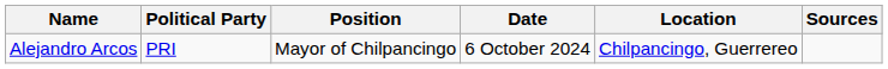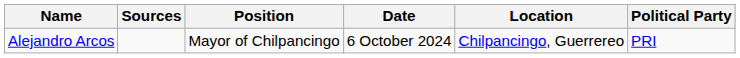 <table class="wikitable sortable">
 <tr bgcolor="#CCCCCC">
 <th>Name</th>
-<th>Political Party</th>
+<th>Sources</th>
 <th>Position</th>
 <th>Date</th>
 <th>Location</th>
-<th>Sources</th>
+<th>Political Party</th>
 </tr>
 <tr>
 <td><a href='#'>Alejandro Arcos</a></td>
-<td><a href='#'>PRI</a></td>
+<td></td>
 <td>Mayor of Chilpancingo</td>
 <td>6 October 2024</td>
 <td><a href='#'>Chilpancingo</a>, Guerrereo</td>
-<td></td>
+<td><a href='#'>PRI</a></td>
 </tr>
 </table>
